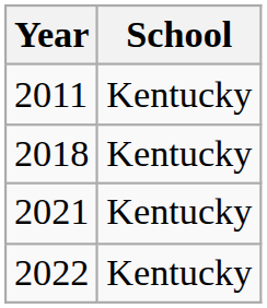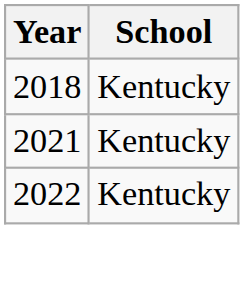 <table class="wikitable">
 <tr>
 <th>Year</th>
 <th>School</th>
-</tr>
-<tr>
-<td>2011</td>
-<td>Kentucky</td>
 </tr>
 <tr>
 <td>2018</td>
 <td>Kentucky</td>
 </tr>
 <tr>
 <td>2021</td>
 <td>Kentucky</td>
 </tr>
 <tr>
 <td>2022</td>
 <td>Kentucky</td>
 </tr>
 </table>
